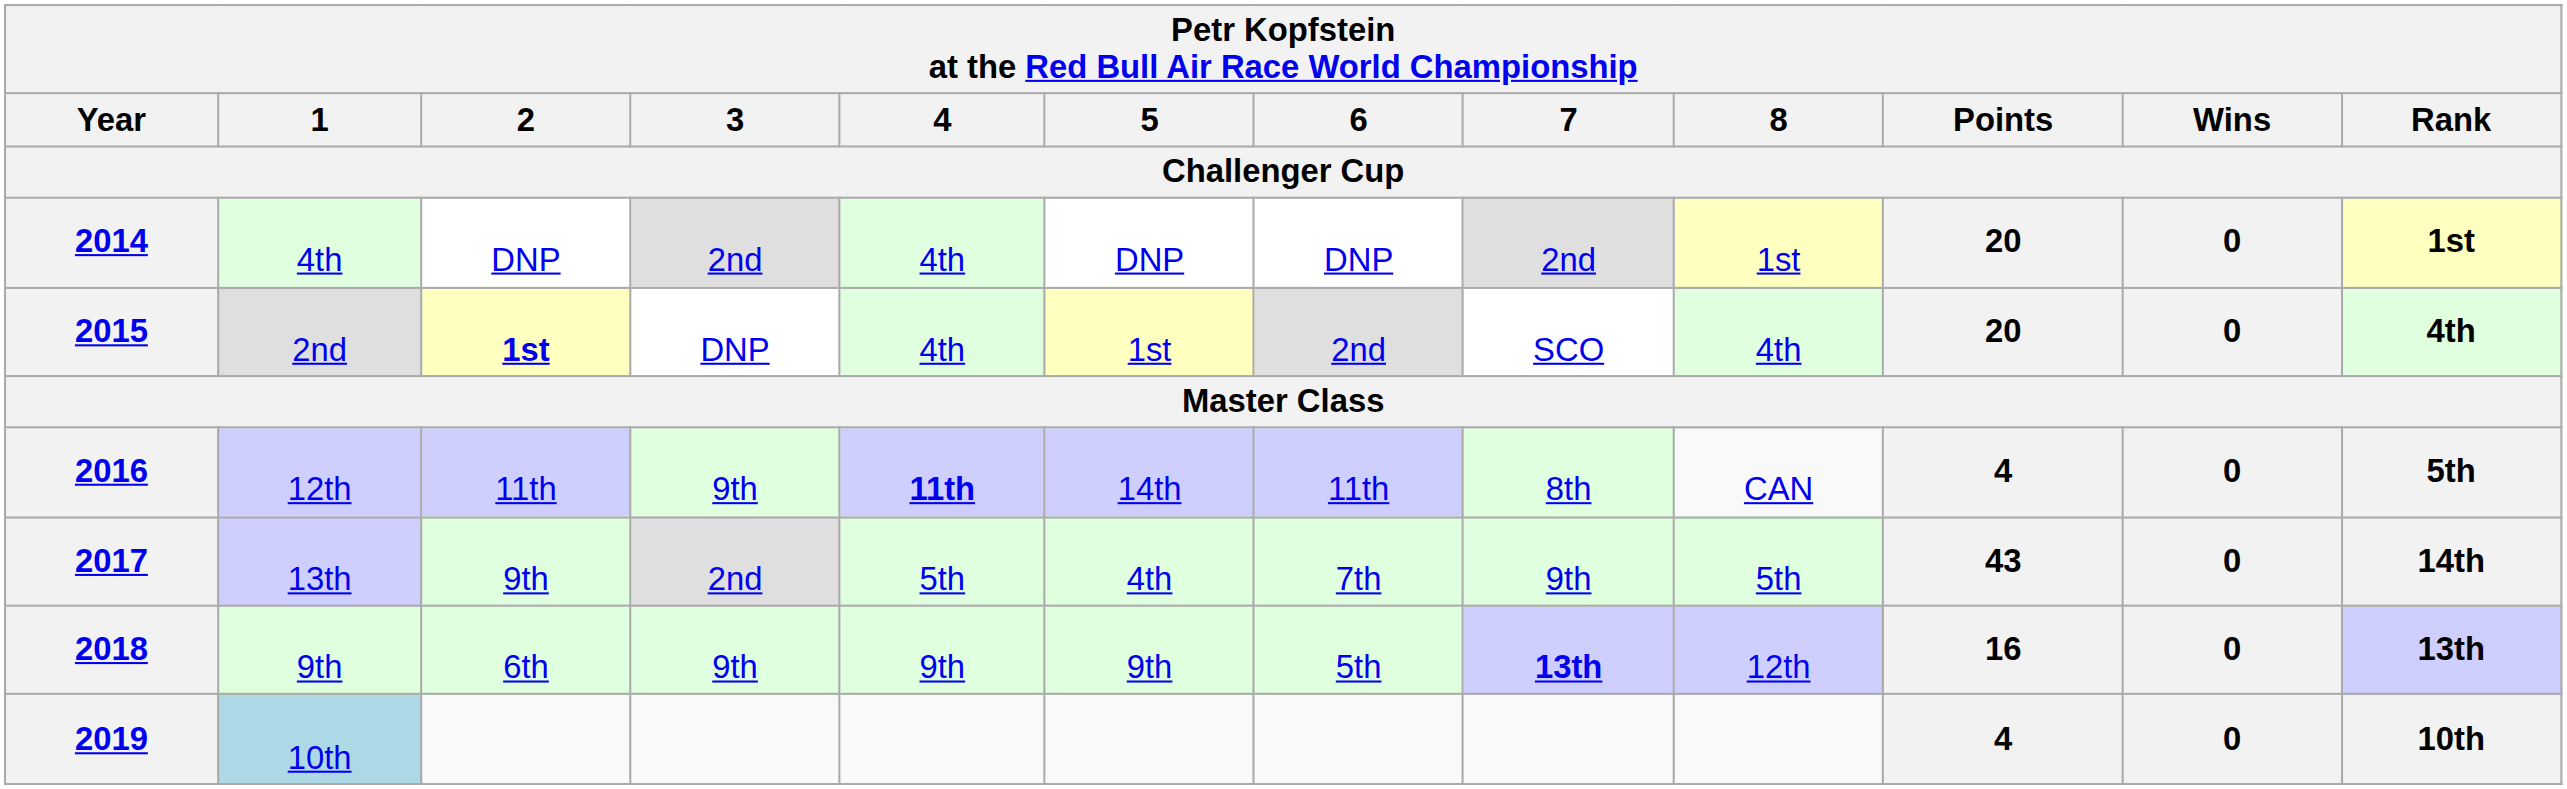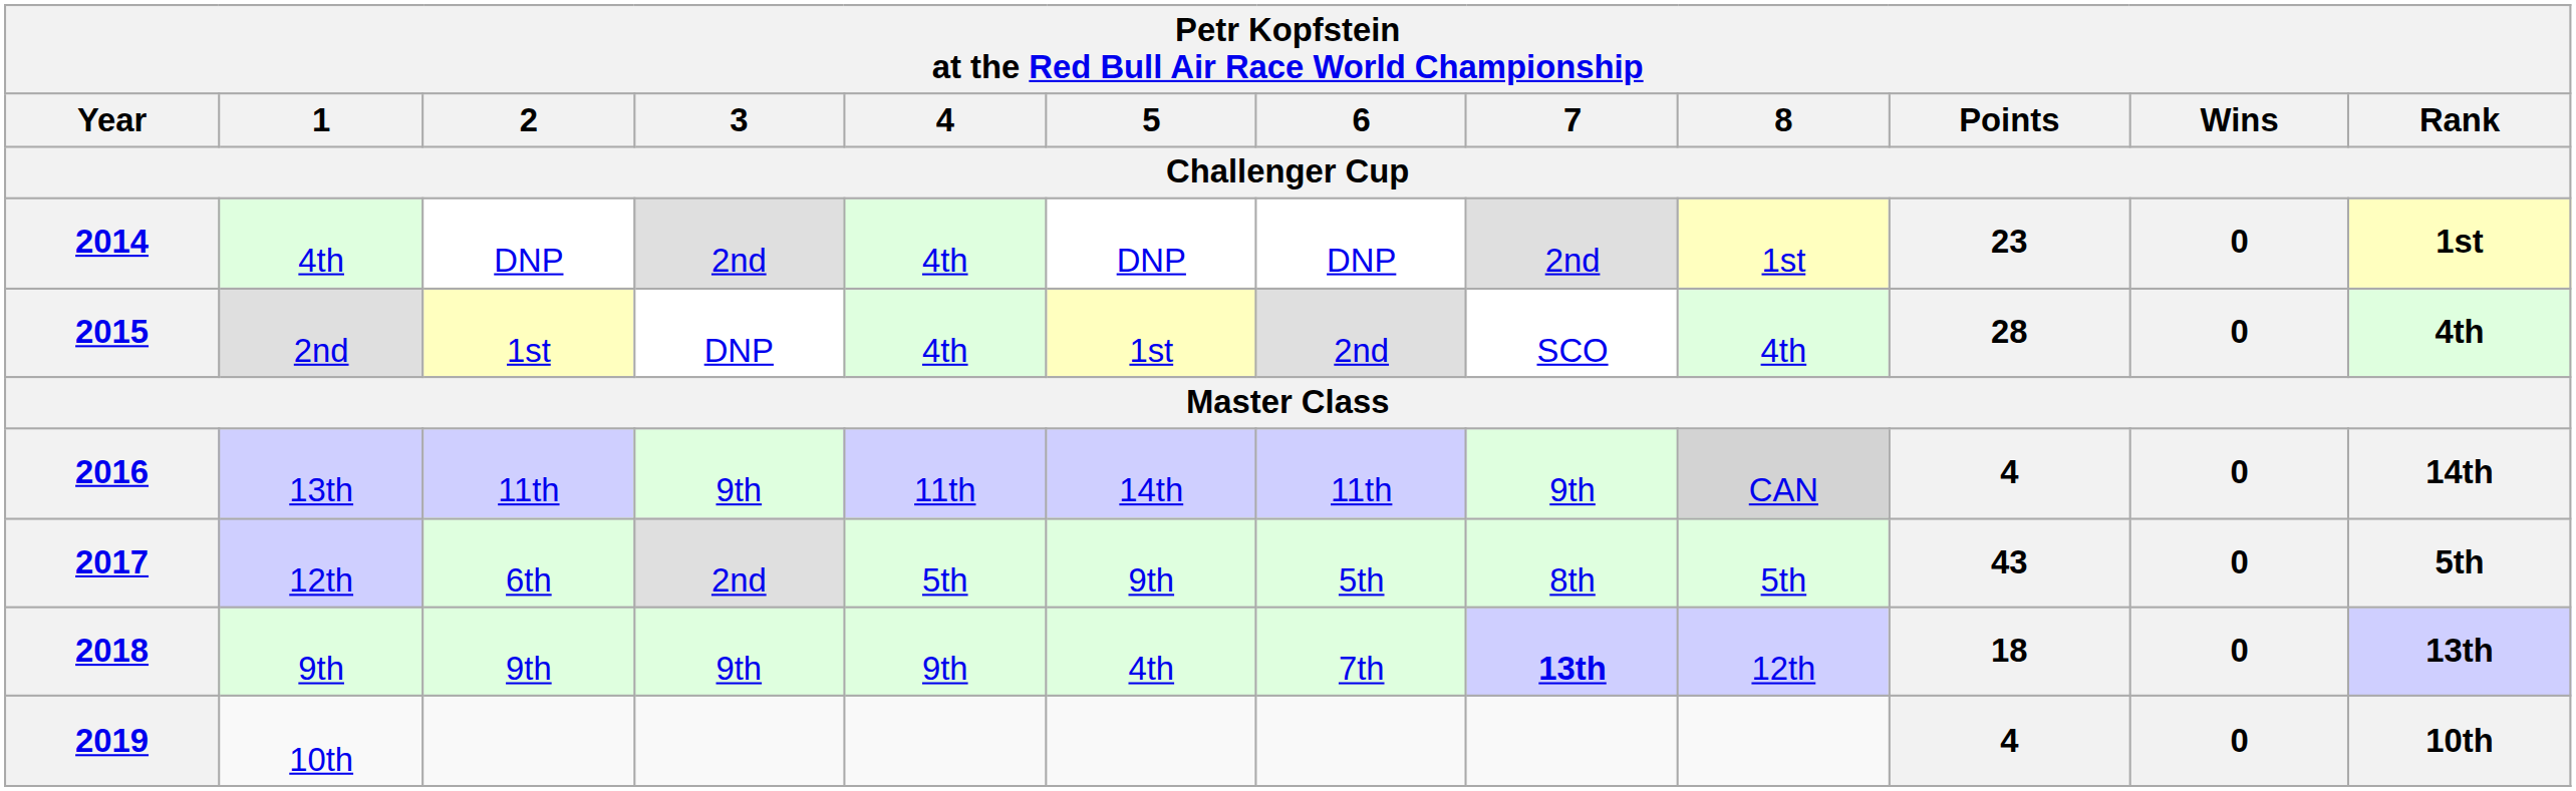 <table class="wikitable" style="clear:both;">
 <tr>
 <th colspan="16" style="text-align:center;"> Petr Kopfstein<br>at the <a href='#'>Red Bull Air Race World Championship</a></th>
 </tr>
 <tr>
 <th style="width:2%;">Year</th>
 <th style="width:2%;">1</th>
 <th style="width:2%;">2</th>
 <th style="width:2%;">3</th>
 <th style="width:2%;">4</th>
 <th style="width:2%;">5</th>
 <th style="width:2%;">6</th>
 <th style="width:2%;">7</th>
 <th style="width:2%;">8</th>
 <th style="width:2%;">Points</th>
 <th style="width:2%;">Wins</th>
 <th style="width:2%;">Rank</th>
 </tr>
 <tr>
 <th colspan="12">Challenger Cup</th>
 </tr>
 <tr align=center>
 <th><a href='#'>2014</a></th>
 <td style="background:#dfffdf;"><br><a href='#'>4th</a></td>
 <td style="background:#FFFFFF;"><br><a href='#'>DNP</a></td>
 <td style="background:#dfdfdf;"><br><a href='#'>2nd</a></td>
 <td style="background:#dfffdf;"><br><a href='#'>4th</a></td>
 <td style="background:#FFFFFF;"><br><a href='#'>DNP</a></td>
 <td style="background:#FFFFFF;"><br><a href='#'>DNP</a></td>
 <td style="background:#dfdfdf;"><br><a href='#'>2nd</a></td>
 <td style="background:#ffffbf;"><br><a href='#'>1st</a></td>
-<th>20</th>
+<th>23</th>
 <th>0</th>
 <th style="background:#ffffbf;">1st</th>
 </tr>
 <tr align=center>
 <th><a href='#'>2015</a></th>
 <td style="background:#dfdfdf;"><br><a href='#'>2nd</a></td>
-<td style="background:#ffffbf;"><strong><br><a href='#'>1st</a></strong></td>
+<td style="background:#ffffbf;"><br><a href='#'>1st</a></td>
 <td style="background:#FFFFFF;"><br><a href='#'>DNP</a></td>
 <td style="background:#dfffdf;"><br><a href='#'>4th</a></td>
 <td style="background:#ffffbf;"><br><a href='#'>1st</a></td>
 <td style="background:#dfdfdf;"><br><a href='#'>2nd</a></td>
 <td style="background:#FFFFFF;"><br><a href='#'>SCO</a></td>
 <td style="background:#dfffdf;"><br><a href='#'>4th</a></td>
-<th>20</th>
+<th>28</th>
 <th>0</th>
 <th style="background:#dfffdf;">4th</th>
 </tr>
 <tr>
 <th colspan="12">Master Class</th>
 </tr>
 <tr align=center>
 <th><a href='#'>2016</a></th>
-<td style="background:#cfcfff;"><br><a href='#'>12th</a></td>
+<td style="background:#cfcfff;"><br><a href='#'>13th</a></td>
 <td style="background:#cfcfff;"><br><a href='#'>11th</a></td>
 <td style="background:#dfffdf;"><br><a href='#'>9th</a></td>
-<td style="background:#cfcfff;"><strong><br><a href='#'>11th</a></strong></td>
+<td style="background:#cfcfff;"><br><a href='#'>11th</a></td>
 <td style="background:#cfcfff;"><br><a href='#'>14th</a></td>
 <td style="background:#cfcfff;"><br><a href='#'>11th</a></td>
+<td style="background:#dfffdf;"><br><a href='#'>9th</a></td>
+<td style="background: lightgrey;"><br><a href='#'>CAN</a></td>
+<th>4</th>
+<th>0</th>
+<th>14th</th>
+</tr>
+<tr align=center>
+<th><a href='#'>2017</a></th>
+<td style="background:#cfcfff;"><br><a href='#'>12th</a></td>
+<td style="background:#dfffdf;"><br><a href='#'>6th</a></td>
+<td style="background:#dfdfdf;"><br><a href='#'>2nd</a></td>
+<td style="background:#dfffdf;"><br><a href='#'>5th</a></td>
+<td style="background:#dfffdf;"><br><a href='#'>9th</a></td>
+<td style="background:#dfffdf;"><br><a href='#'>5th</a></td>
 <td style="background:#dfffdf;"><br><a href='#'>8th</a></td>
-<td><br><a href='#'>CAN</a></td>
-<th>4</th>
+<td style="background:#dfffdf;"><br><a href='#'>5th</a></td>
+<th>43</th>
 <th>0</th>
 <th>5th</th>
 </tr>
 <tr align=center>
-<th><a href='#'>2017</a></th>
-<td style="background:#cfcfff;"><br><a href='#'>13th</a></td>
-<td style="background:#dfffdf;"><br><a href='#'>9th</a></td>
-<td style="background:#dfdfdf;"><br><a href='#'>2nd</a></td>
-<td style="background:#dfffdf;"><br><a href='#'>5th</a></td>
-<td style="background:#dfffdf;"><br><a href='#'>4th</a></td>
-<td style="background:#dfffdf;"><br><a href='#'>7th</a></td>
-<td style="background:#dfffdf;"><br><a href='#'>9th</a></td>
-<td style="background:#dfffdf;"><br><a href='#'>5th</a></td>
-<th>43</th>
-<th>0</th>
-<th>14th</th>
-</tr>
-<tr align=center>
 <th><a href='#'>2018</a></th>
-<td style="background:#dfffdf;"><br><a href='#'>9th</a></td>
-<td style="background:#dfffdf;"><br><a href='#'>6th</a></td>
 <td style="background:#dfffdf;"><br><a href='#'>9th</a></td>
 <td style="background:#dfffdf;"><br><a href='#'>9th</a></td>
 <td style="background:#dfffdf;"><br><a href='#'>9th</a></td>
-<td style="background:#dfffdf;"><br><a href='#'>5th</a></td>
+<td style="background:#dfffdf;"><br><a href='#'>9th</a></td>
+<td style="background:#dfffdf;"><br><a href='#'>4th</a></td>
+<td style="background:#dfffdf;"><br><a href='#'>7th</a></td>
 <td style="background:#cfcfff;"><strong><br><a href='#'>13th</a></strong></td>
 <td style="background:#cfcfff;"><br><a href='#'>12th</a></td>
-<th>16</th>
+<th>18</th>
 <th>0</th>
 <th style="background:#cfcfff;">13th</th>
 </tr>
 <tr align=center>
 <th><a href='#'>2019</a></th>
-<td style="background: lightblue;"><br><a href='#'>10th</a></td>
+<td><br><a href='#'>10th</a></td>
 <td></td>
 <td></td>
 <td></td>
 <td></td>
 <td></td>
 <td></td>
 <td></td>
 <th>4</th>
 <th>0</th>
 <th>10th</th>
 </tr>
 <tr align=center>
 </tr>
 </table>
